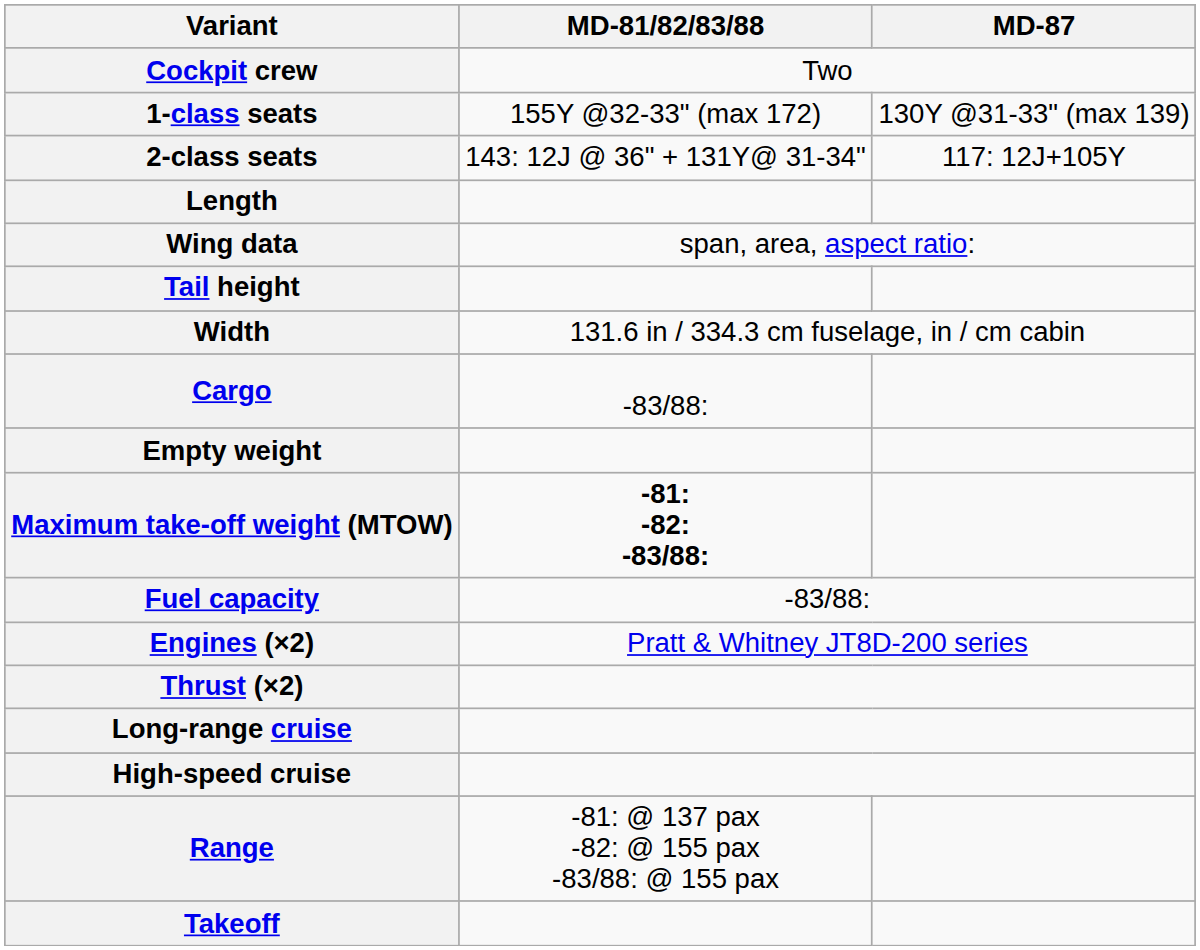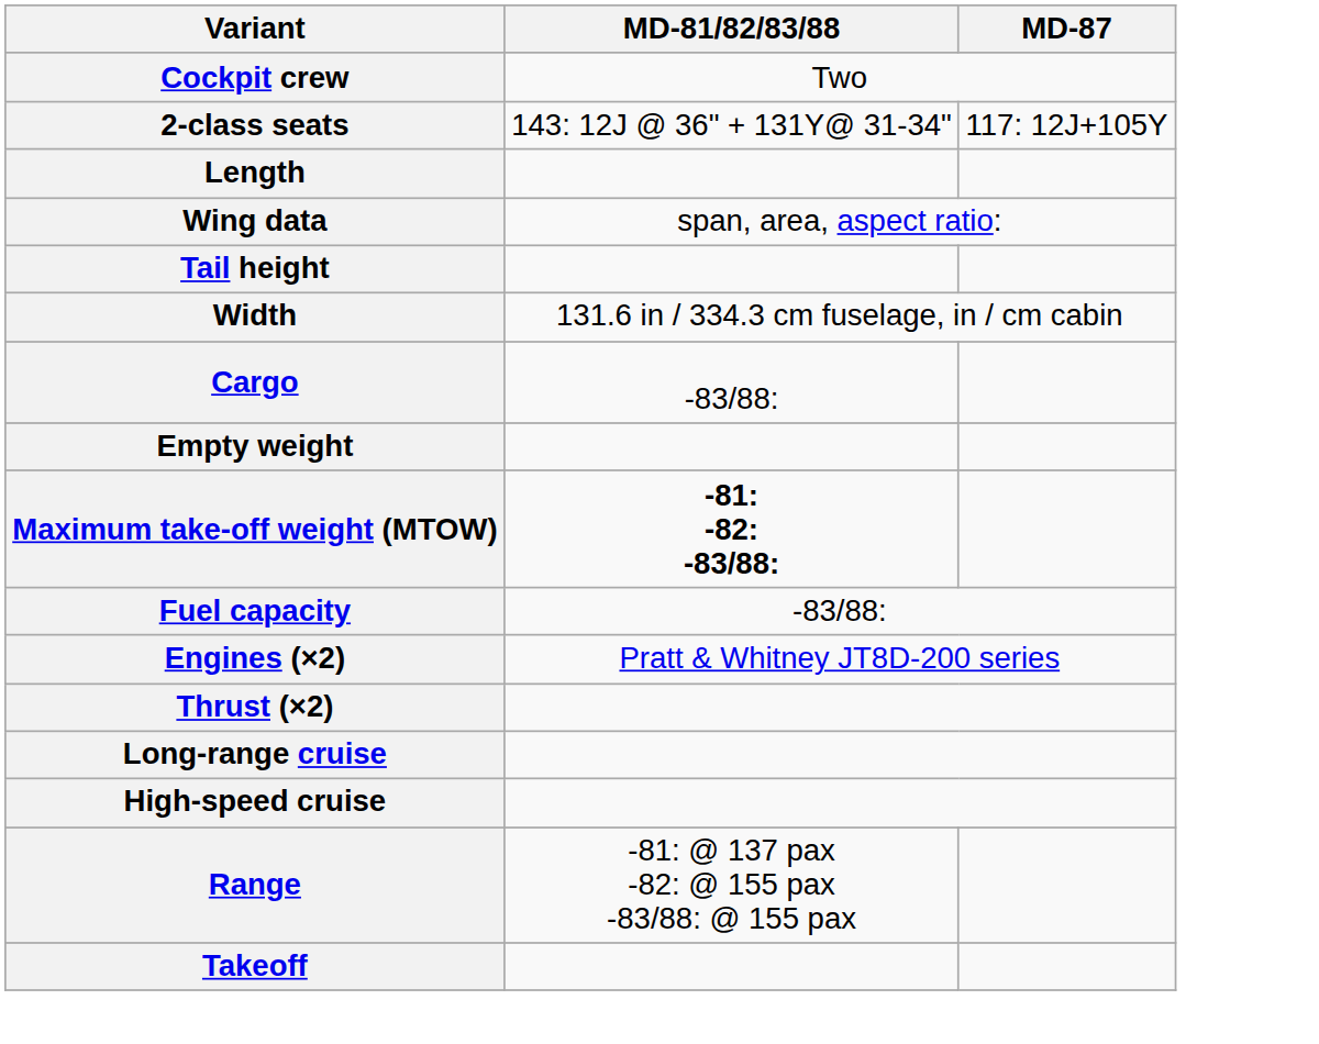 <table class="wikitable" style="text-align: center">
 <tr>
 <th>Variant</th>
 <th>MD-81/82/83/88</th>
 <th>MD-87</th>
 </tr>
 <tr>
 <th><a href='#'>Cockpit</a> crew</th>
 <td colspan=2>Two</td>
-</tr>
-<tr>
-<th>1-<a href='#'>class</a> seats</th>
-<td>155Y @32-33" (max 172)</td>
-<td>130Y @31-33" (max 139)</td>
 </tr>
 <tr>
 <th>2-class seats</th>
 <td>143: 12J @ 36" + 131Y@ 31-34"</td>
 <td>117: 12J+105Y</td>
 </tr>
 <tr>
 <th>Length</th>
 <td></td>
 <td></td>
 </tr>
 <tr>
 <th>Wing data</th>
 <td colspan=2> span,  area, <a href='#'>aspect ratio</a>: </td>
 </tr>
 <tr>
 <th><a href='#'>Tail</a> height</th>
 <td></td>
 <td></td>
 </tr>
 <tr>
 <th>Width</th>
 <td colspan=2>131.6 in / 334.3 cm fuselage,  in /  cm cabin</td>
 </tr>
 <tr>
 <th><a href='#'>Cargo</a></th>
 <td> <br>-83/88: </td>
 <td></td>
 </tr>
 <tr>
 <th>Empty weight</th>
 <td></td>
 <td></td>
 </tr>
 <tr>
 <th><a href='#'>Maximum take-off weight</a> (MTOW)</th>
 <td><strong>-81: <br>-82:  <br>-83/88: </strong></td>
 <td></td>
 </tr>
 <tr>
 <th><a href='#'>Fuel capacity</a></th>
 <td colspan=2> -83/88: </td>
 </tr>
 <tr>
 <th><a href='#'>Engines</a> (×2)</th>
 <td colspan=2><a href='#'>Pratt & Whitney JT8D-200 series</a></td>
 </tr>
 <tr>
 <th><a href='#'>Thrust</a> (×2)</th>
 <td colspan=2></td>
 </tr>
 <tr>
 <th>Long-range <a href='#'>cruise</a></th>
 <td colspan=2></td>
 </tr>
 <tr>
 <th>High-speed cruise</th>
 <td colspan=2></td>
 </tr>
 <tr>
 <th><a href='#'>Range</a></th>
 <td>-81:  @ 137 pax<br>-82:  @ 155 pax<br>-83/88:  @ 155 pax</td>
 <td></td>
 </tr>
 <tr>
 <th><a href='#'>Takeoff</a></th>
 <td></td>
 <td></td>
 </tr>
 </table>
